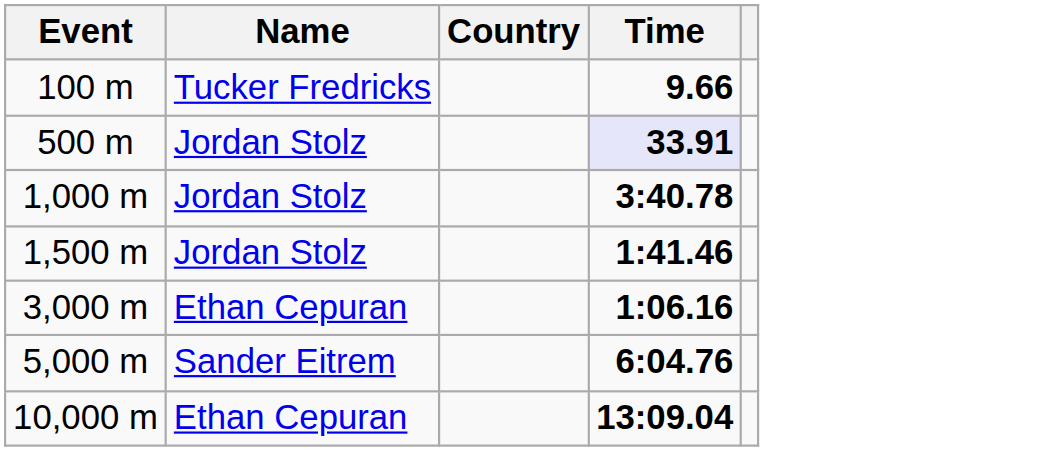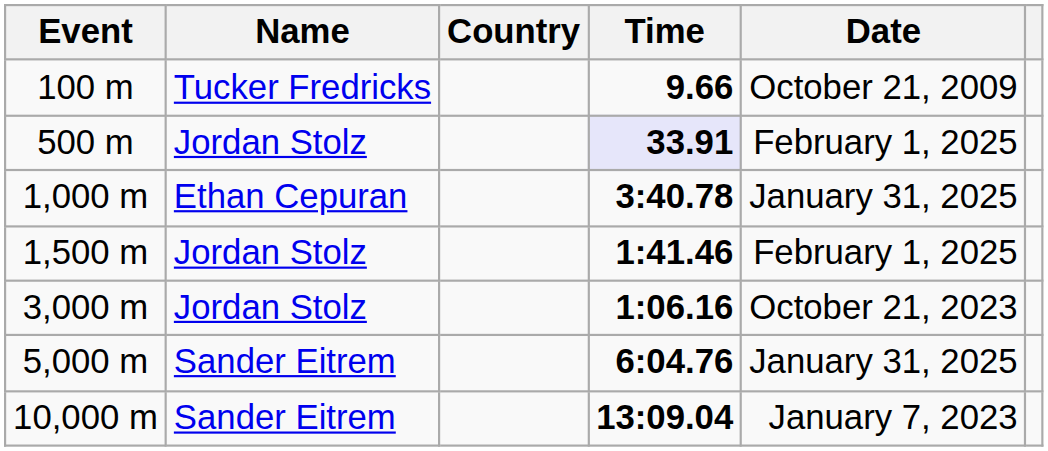 <table class="wikitable">
 <tr>
 <th>Event</th>
 <th>Name</th>
 <th>Country</th>
 <th>Time</th>
+<th>Date</th>
 <th></th>
 </tr>
 <tr>
 <td align=center>100 m</td>
 <td><a href='#'>Tucker Fredricks</a></td>
 <td></td>
 <td align="right"><strong>9.66</strong></td>
+<td align="right">October 21, 2009</td>
 <td align="center"></td>
 </tr>
 <tr>
 <td align=center>500 m</td>
 <td><a href='#'>Jordan Stolz</a></td>
 <td></td>
 <td align="right" style="background: lavender;"><strong>33.91</strong></td>
+<td align="right">February 1, 2025</td>
 <td align="center"></td>
 </tr>
 <tr>
 <td align=center>1,000 m</td>
-<td><a href='#'>Jordan Stolz</a></td>
+<td><a href='#'>Ethan Cepuran</a></td>
 <td></td>
 <td align="right"><strong>3:40.78</strong></td>
+<td align="right">January 31, 2025</td>
 <td align="center"></td>
 </tr>
 <tr>
 <td align=center>1,500 m</td>
 <td><a href='#'>Jordan Stolz</a></td>
 <td></td>
 <td align="right"><strong>1:41.46</strong></td>
+<td align="right">February 1, 2025</td>
 <td align="center"></td>
 </tr>
 <tr>
 <td align=center>3,000 m</td>
-<td><a href='#'>Ethan Cepuran</a></td>
+<td><a href='#'>Jordan Stolz</a></td>
 <td></td>
 <td align="right"><strong>1:06.16</strong></td>
+<td align="right">October 21, 2023</td>
 <td align="center"></td>
 </tr>
 <tr>
 <td align=center>5,000 m</td>
 <td><a href='#'>Sander Eitrem</a></td>
 <td></td>
 <td align="right"><strong>6:04.76</strong></td>
+<td align="right">January 31, 2025</td>
 <td align="center"></td>
 </tr>
 <tr>
 <td align=center>10,000 m</td>
-<td><a href='#'>Ethan Cepuran</a></td>
+<td><a href='#'>Sander Eitrem</a></td>
 <td></td>
 <td align="right"><strong>13:09.04</strong></td>
+<td align="right">January 7, 2023</td>
 <td align="center"></td>
 </tr>
 </table>
